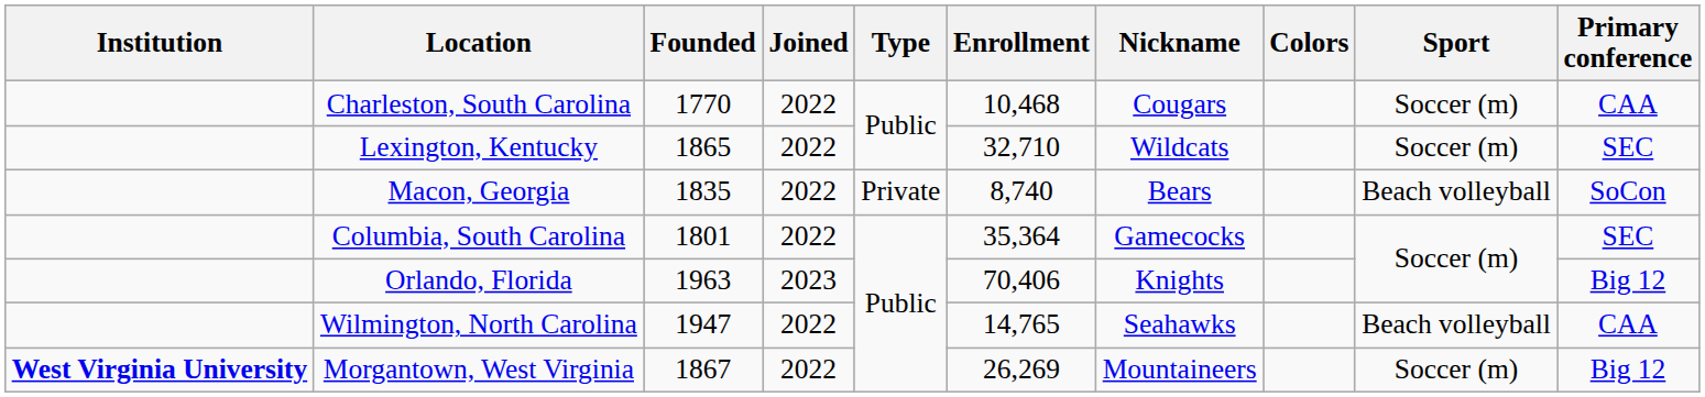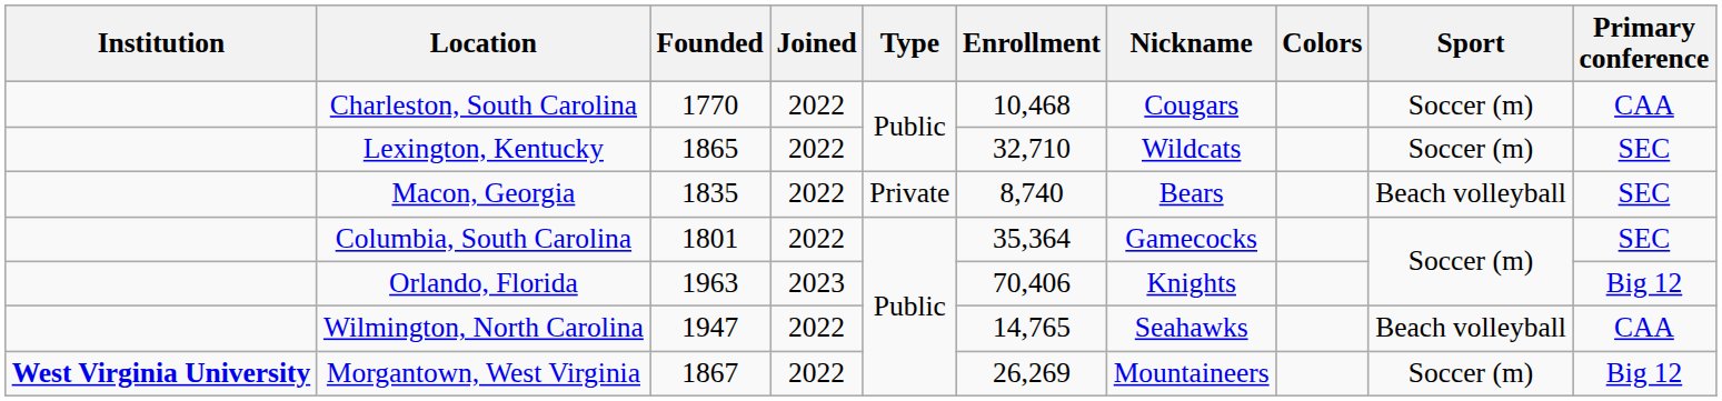 <table class="wikitable sortable" style="text-align:center">
 <tr>
 <th>Institution</th>
 <th>Location</th>
 <th>Founded</th>
 <th>Joined</th>
 <th>Type</th>
 <th>Enrollment</th>
 <th>Nickname</th>
 <th class="unsortable">Colors</th>
 <th>Sport</th>
 <th>Primary<br>conference</th>
 </tr>
 <tr>
 <td></td>
 <td><a href='#'>Charleston, South Carolina</a></td>
 <td>1770</td>
 <td>2022</td>
 <td rowspan=2>Public</td>
 <td>10,468</td>
 <td><a href='#'>Cougars</a></td>
 <td></td>
 <td>Soccer (m)</td>
 <td><a href='#'>CAA</a></td>
 </tr>
 <tr>
 <td><strong></strong></td>
 <td><a href='#'>Lexington, Kentucky</a></td>
 <td>1865</td>
 <td>2022</td>
 <td>32,710</td>
 <td><a href='#'>Wildcats</a></td>
 <td></td>
 <td>Soccer (m)</td>
 <td><a href='#'>SEC</a></td>
 </tr>
 <tr>
 <td></td>
 <td><a href='#'>Macon, Georgia</a></td>
 <td>1835</td>
 <td>2022</td>
 <td>Private</td>
 <td>8,740</td>
 <td><a href='#'>Bears</a></td>
 <td></td>
 <td>Beach volleyball</td>
-<td><a href='#'>SoCon</a></td>
+<td><a href='#'>SEC</a></td>
 </tr>
 <tr>
 <td></td>
 <td><a href='#'>Columbia, South Carolina</a></td>
 <td>1801</td>
 <td>2022</td>
 <td rowspan=4>Public</td>
 <td>35,364</td>
 <td><a href='#'>Gamecocks</a></td>
 <td></td>
 <td rowspan=2>Soccer (m)</td>
 <td><a href='#'>SEC</a></td>
 </tr>
 <tr>
 <td><strong></strong></td>
 <td><a href='#'>Orlando, Florida</a></td>
 <td>1963</td>
 <td>2023</td>
 <td>70,406</td>
 <td><a href='#'>Knights</a></td>
 <td></td>
 <td><a href='#'>Big 12</a></td>
 </tr>
 <tr>
 <td></td>
 <td><a href='#'>Wilmington, North Carolina</a></td>
 <td>1947</td>
 <td>2022</td>
 <td>14,765</td>
 <td><a href='#'>Seahawks</a></td>
 <td></td>
 <td>Beach volleyball</td>
 <td><a href='#'>CAA</a></td>
 </tr>
 <tr>
 <td><strong><a href='#'>West Virginia University</a></strong></td>
 <td><a href='#'>Morgantown, West Virginia</a></td>
 <td>1867</td>
 <td>2022</td>
 <td>26,269</td>
 <td><a href='#'>Mountaineers</a></td>
 <td></td>
 <td>Soccer (m)</td>
 <td><a href='#'>Big 12</a></td>
 </tr>
 </table>
